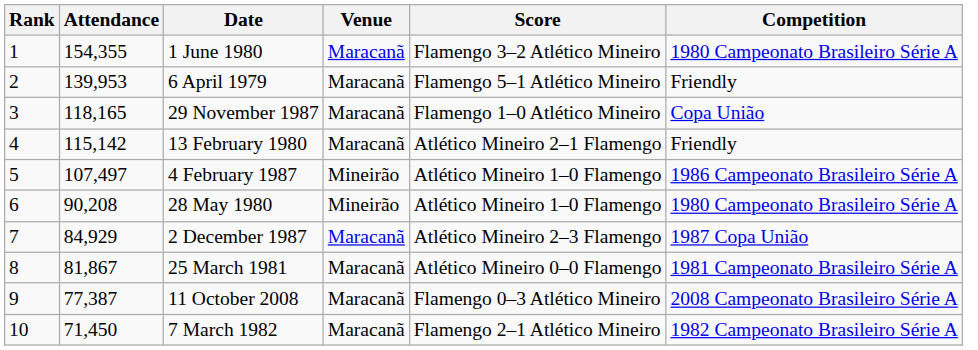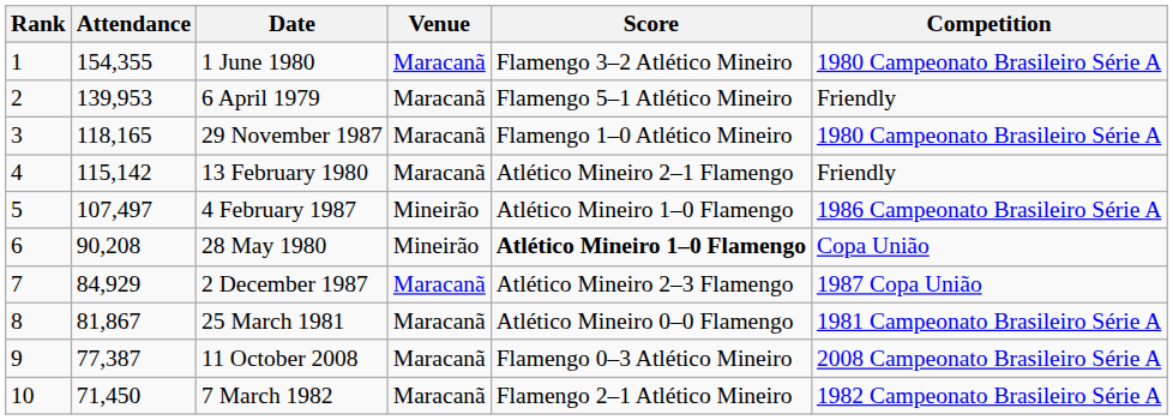 <table class="wikitable sortable plainrowheaders">
 <tr>
 <th>Rank</th>
 <th>Attendance</th>
 <th>Date</th>
 <th>Venue</th>
 <th>Score</th>
 <th>Competition</th>
 </tr>
 <tr>
 <td>1</td>
 <td>154,355</td>
 <td>1 June 1980</td>
 <td><a href='#'>Maracanã</a></td>
 <td>Flamengo 3–2 Atlético Mineiro</td>
 <td><a href='#'>1980 Campeonato Brasileiro Série A</a></td>
 </tr>
 <tr>
 <td>2</td>
 <td>139,953</td>
 <td>6 April 1979</td>
 <td>Maracanã</td>
 <td>Flamengo 5–1 Atlético Mineiro</td>
 <td>Friendly</td>
 </tr>
 <tr>
 <td>3</td>
 <td>118,165</td>
 <td>29 November 1987</td>
 <td>Maracanã</td>
 <td>Flamengo 1–0 Atlético Mineiro</td>
-<td><a href='#'>Copa União</a></td>
+<td><a href='#'>1980 Campeonato Brasileiro Série A</a></td>
 </tr>
 <tr>
 <td>4</td>
 <td>115,142</td>
 <td>13 February 1980</td>
 <td>Maracanã</td>
 <td>Atlético Mineiro 2–1 Flamengo</td>
 <td>Friendly</td>
 </tr>
 <tr>
 <td>5</td>
 <td>107,497</td>
 <td>4 February 1987</td>
 <td>Mineirão</td>
 <td>Atlético Mineiro 1–0 Flamengo</td>
 <td><a href='#'>1986 Campeonato Brasileiro Série A</a></td>
 </tr>
 <tr>
 <td>6</td>
 <td>90,208</td>
 <td>28 May 1980</td>
 <td>Mineirão</td>
-<td>Atlético Mineiro 1–0 Flamengo</td>
-<td><a href='#'>1980 Campeonato Brasileiro Série A</a></td>
+<td><strong>Atlético Mineiro 1–0 Flamengo</strong></td>
+<td><a href='#'>Copa União</a></td>
 </tr>
 <tr>
 <td>7</td>
 <td>84,929</td>
 <td>2 December 1987</td>
 <td><a href='#'>Maracanã</a></td>
 <td>Atlético Mineiro 2–3 Flamengo</td>
 <td><a href='#'>1987 Copa União</a></td>
 </tr>
 <tr>
 <td>8</td>
 <td>81,867</td>
 <td>25 March 1981</td>
 <td>Maracanã</td>
 <td>Atlético Mineiro 0–0 Flamengo</td>
 <td><a href='#'>1981 Campeonato Brasileiro Série A</a></td>
 </tr>
 <tr>
 <td>9</td>
 <td>77,387</td>
 <td>11 October 2008</td>
 <td>Maracanã</td>
 <td>Flamengo 0–3 Atlético Mineiro</td>
 <td><a href='#'>2008 Campeonato Brasileiro Série A</a></td>
 </tr>
 <tr>
 <td>10</td>
 <td>71,450</td>
 <td>7 March 1982</td>
 <td>Maracanã</td>
 <td>Flamengo 2–1 Atlético Mineiro</td>
 <td><a href='#'>1982 Campeonato Brasileiro Série A</a></td>
 </tr>
 </table>
